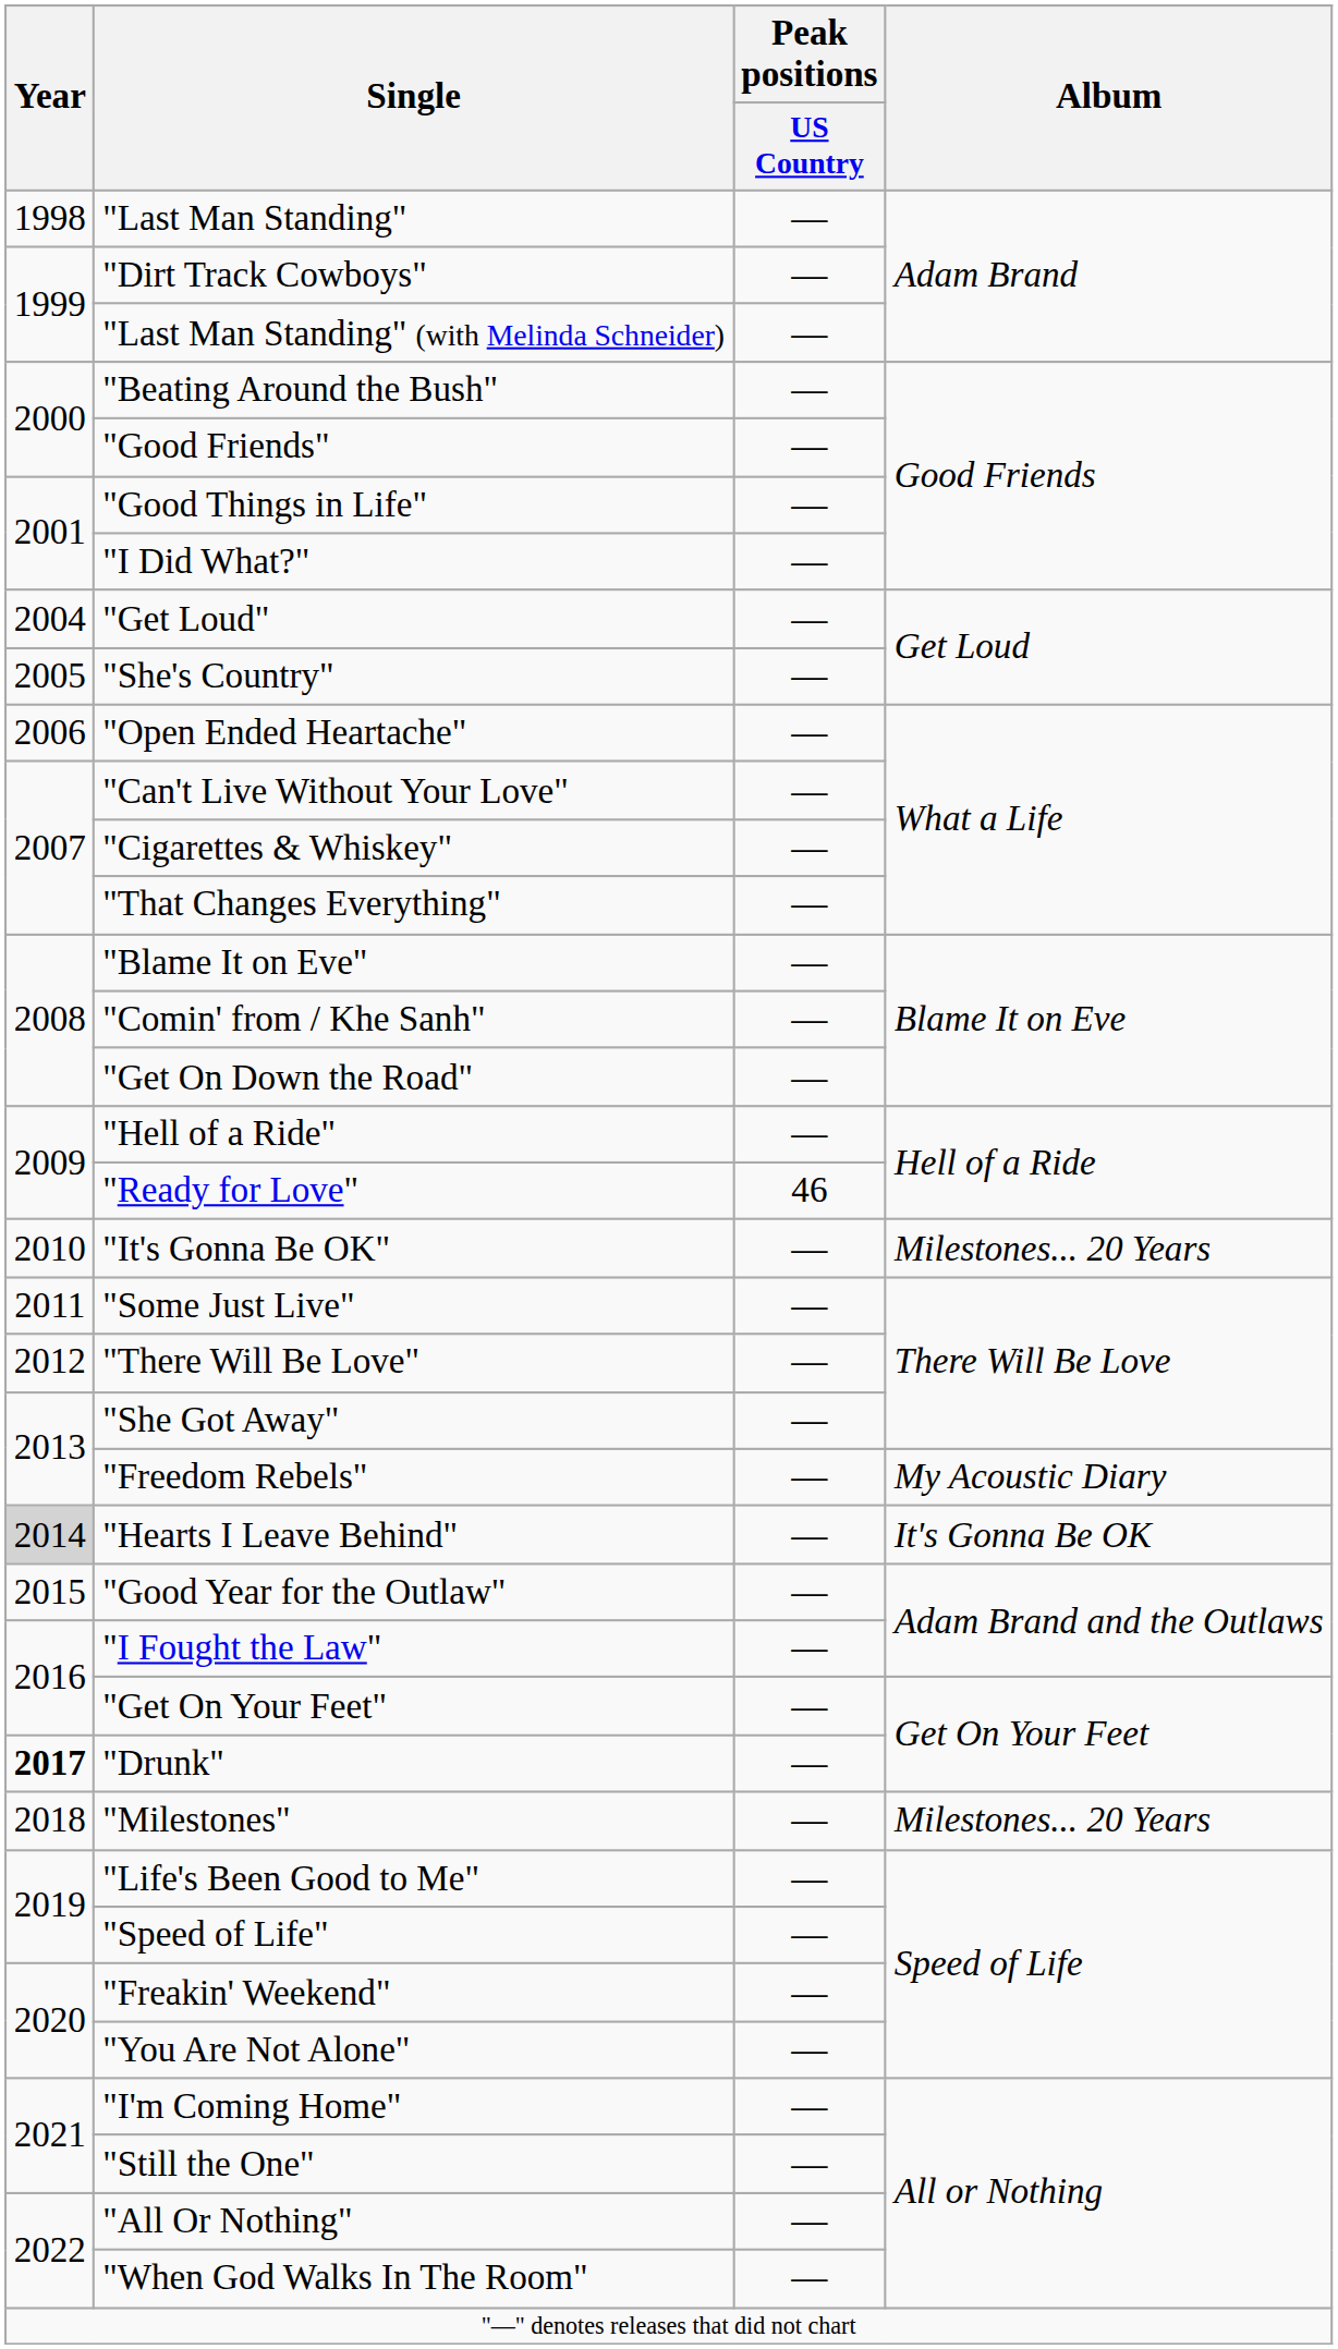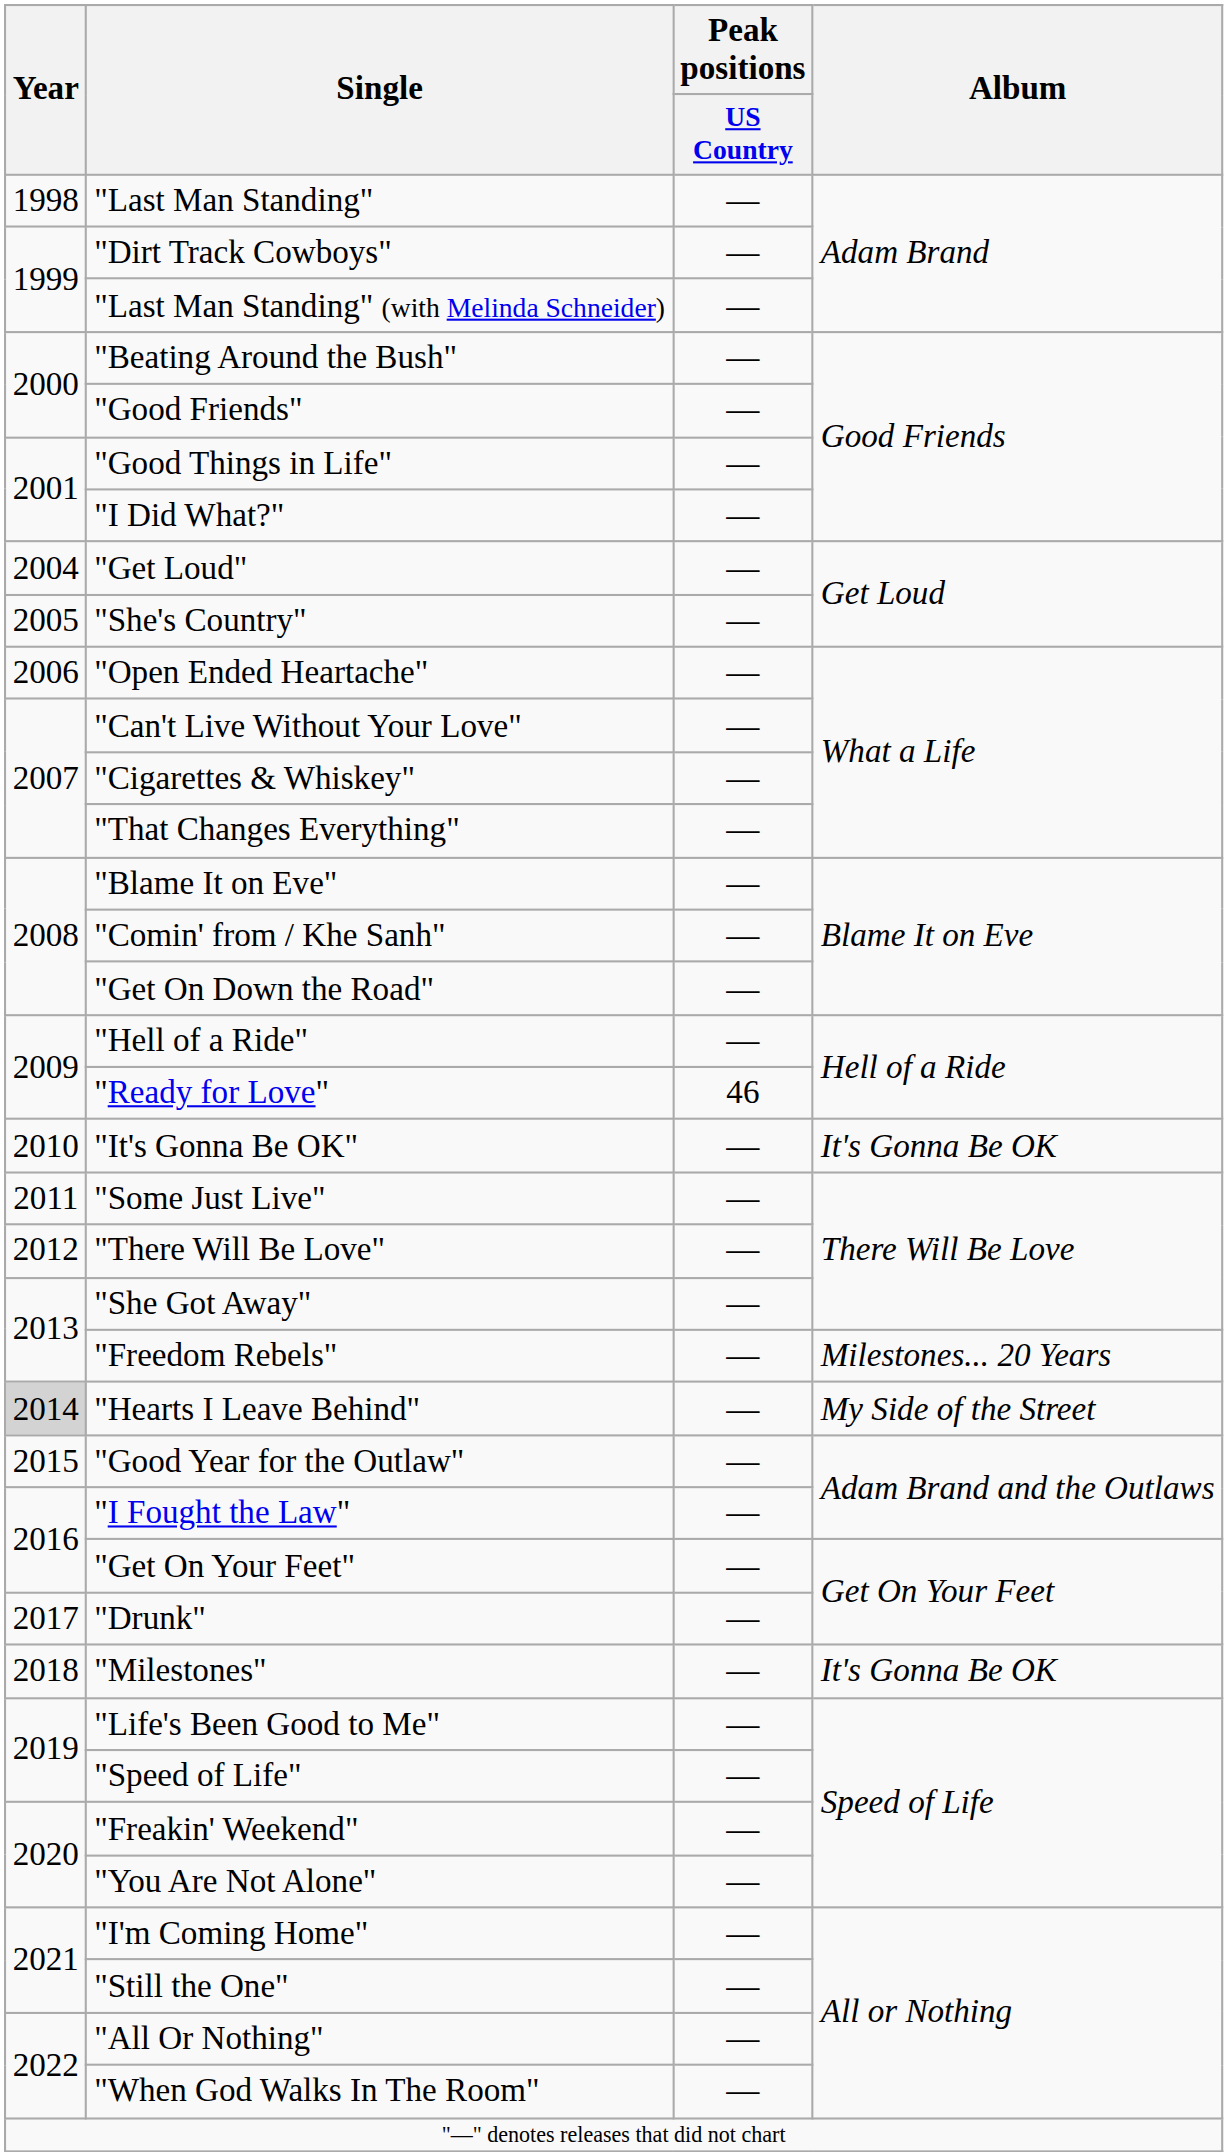 <table class="wikitable" style="text-align:center;">
 <tr>
 <th rowspan="2">Year</th>
 <th rowspan="2">Single</th>
 <th colspan="1">Peak positions</th>
 <th rowspan="2">Album</th>
 </tr>
 <tr style="font-size:smaller;">
 <th width="60"><a href='#'>US Country</a><br></th>
 </tr>
 <tr>
 <td>1998</td>
 <td align="left">"Last Man Standing"</td>
 <td>—</td>
 <td align="left" rowspan="3"><em>Adam Brand</em></td>
 </tr>
 <tr>
 <td rowspan="2">1999</td>
 <td align="left">"Dirt Track Cowboys"</td>
 <td>—</td>
 </tr>
 <tr>
 <td align="left">"Last Man Standing" <small> (with <a href='#'>Melinda Schneider</a>)</small></td>
 <td>—</td>
 </tr>
 <tr>
 <td rowspan="2">2000</td>
 <td align="left">"Beating Around the Bush"</td>
 <td>—</td>
 <td align="left" rowspan="4"><em>Good Friends</em></td>
 </tr>
 <tr>
 <td align="left">"Good Friends"</td>
 <td>—</td>
 </tr>
 <tr>
 <td rowspan="2">2001</td>
 <td align="left">"Good Things in Life"</td>
 <td>—</td>
 </tr>
 <tr>
 <td align="left">"I Did What?"</td>
 <td>—</td>
 </tr>
 <tr>
 <td>2004</td>
 <td align="left">"Get Loud"</td>
 <td>—</td>
 <td align="left" rowspan="2"><em>Get Loud</em></td>
 </tr>
 <tr>
 <td>2005</td>
 <td align="left">"She's Country"</td>
 <td>—</td>
 </tr>
 <tr>
 <td>2006</td>
 <td align="left">"Open Ended Heartache"</td>
 <td>—</td>
 <td align="left" rowspan="4"><em>What a Life</em></td>
 </tr>
 <tr>
 <td rowspan="3">2007</td>
 <td align="left">"Can't Live Without Your Love"</td>
 <td>—</td>
 </tr>
 <tr>
 <td align="left">"Cigarettes & Whiskey"</td>
 <td>—</td>
 </tr>
 <tr>
 <td align="left">"That Changes Everything"</td>
 <td>—</td>
 </tr>
 <tr>
 <td rowspan="3">2008</td>
 <td align="left">"Blame It on Eve"</td>
 <td>—</td>
 <td align="left" rowspan="3"><em>Blame It on Eve</em></td>
 </tr>
 <tr>
 <td align="left">"Comin' from / Khe Sanh"</td>
 <td>—</td>
 </tr>
 <tr>
 <td align="left">"Get On Down the Road"</td>
 <td>—</td>
 </tr>
 <tr>
 <td rowspan=2>2009</td>
 <td align="left">"Hell of a Ride"</td>
 <td>—</td>
 <td rowspan=2 align="left"><em>Hell of a Ride</em></td>
 </tr>
 <tr>
 <td align="left">"<a href='#'>Ready for Love</a>"</td>
 <td>46</td>
 </tr>
 <tr>
 <td rowspan=1>2010</td>
 <td align="left">"It's Gonna Be OK"</td>
 <td>—</td>
-<td align="left"><em>Milestones... 20 Years</em></td>
+<td align="left"><em>It's Gonna Be OK</em></td>
 </tr>
 <tr>
 <td>2011</td>
 <td align="left">"Some Just Live"</td>
 <td>—</td>
 <td rowspan=3 align="left"><em>There Will Be Love</em></td>
 </tr>
 <tr>
 <td>2012</td>
 <td align="left">"There Will Be Love"</td>
 <td>—</td>
 </tr>
 <tr>
 <td rowspan="2">2013</td>
 <td align="left">"She Got Away"</td>
 <td>—</td>
 </tr>
 <tr>
 <td align="left">"Freedom Rebels"</td>
 <td>—</td>
-<td align="left"><em>My Acoustic Diary</em></td>
+<td align="left"><em>Milestones... 20 Years</em></td>
 </tr>
 <tr>
 <td style="background: lightgrey;">2014</td>
 <td align="left">"Hearts I Leave Behind"</td>
 <td>—</td>
-<td align="left"><em>It's Gonna Be OK</em></td>
+<td align="left"><em>My Side of the Street</em></td>
 </tr>
 <tr>
 <td>2015</td>
 <td align="left">"Good Year for the Outlaw" </td>
 <td>—</td>
 <td rowspan=2 align="left"><em>Adam Brand and the Outlaws</em></td>
 </tr>
 <tr>
 <td rowspan="2">2016</td>
 <td align="left">"<a href='#'>I Fought the Law</a>" </td>
 <td>—</td>
 </tr>
 <tr>
 <td align="left">"Get On Your Feet"</td>
 <td>—</td>
 <td rowspan=2 align="left"><em>Get On Your Feet</em></td>
 </tr>
 <tr>
-<td><strong>2017</strong></td>
+<td>2017</td>
 <td align="left">"Drunk"</td>
 <td>—</td>
 </tr>
 <tr>
 <td>2018</td>
 <td align="left">"Milestones"</td>
 <td>—</td>
-<td align="left"><em>Milestones... 20 Years</em></td>
+<td align="left"><em>It's Gonna Be OK</em></td>
 </tr>
 <tr>
 <td rowspan="2">2019</td>
 <td align="left">"Life's Been Good to Me"</td>
 <td>—</td>
 <td align="left" rowspan="4"><em>Speed of Life</em></td>
 </tr>
 <tr>
 <td align="left">"Speed of Life"</td>
 <td>—</td>
 </tr>
 <tr>
 <td rowspan="2">2020</td>
 <td align="left">"Freakin' Weekend"</td>
 <td>—</td>
 </tr>
 <tr>
 <td align="left">"You Are Not Alone" </td>
 <td>—</td>
 </tr>
 <tr>
 <td rowspan="2">2021</td>
 <td align="left">"I'm Coming Home"</td>
 <td>—</td>
 <td align="left" rowspan="4"><em>All or Nothing</em></td>
 </tr>
 <tr>
 <td align="left">"Still the One"</td>
 <td>—</td>
 </tr>
 <tr>
 <td rowspan="2">2022</td>
 <td align="left">"All Or Nothing"</td>
 <td>—</td>
 </tr>
 <tr>
 <td align="left">"When God Walks In The Room"</td>
 <td>—</td>
 </tr>
 <tr>
 <td colspan="4" style="font-size:8pt">"—" denotes releases that did not chart</td>
 </tr>
 <tr>
 </tr>
 </table>
